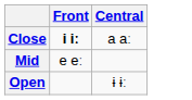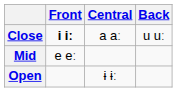 <table class="wikitable" style="text-align:center">
 <tr>
 <th></th>
 <th><a href='#'>Front</a></th>
 <th><a href='#'>Central</a></th>
+<th><a href='#'>Back</a></th>
 </tr>
 <tr>
 <th><a href='#'>Close</a></th>
 <td><strong>i iː</strong></td>
 <td>a aː</td>
+<td>u uː</td>
 </tr>
 <tr>
 <th><a href='#'>Mid</a></th>
 <td>e eː</td>
+<td></td>
 <td></td>
 </tr>
 <tr>
 <th><a href='#'>Open</a></th>
 <td></td>
 <td>ɨ ɨː</td>
+<td></td>
 </tr>
 </table>
